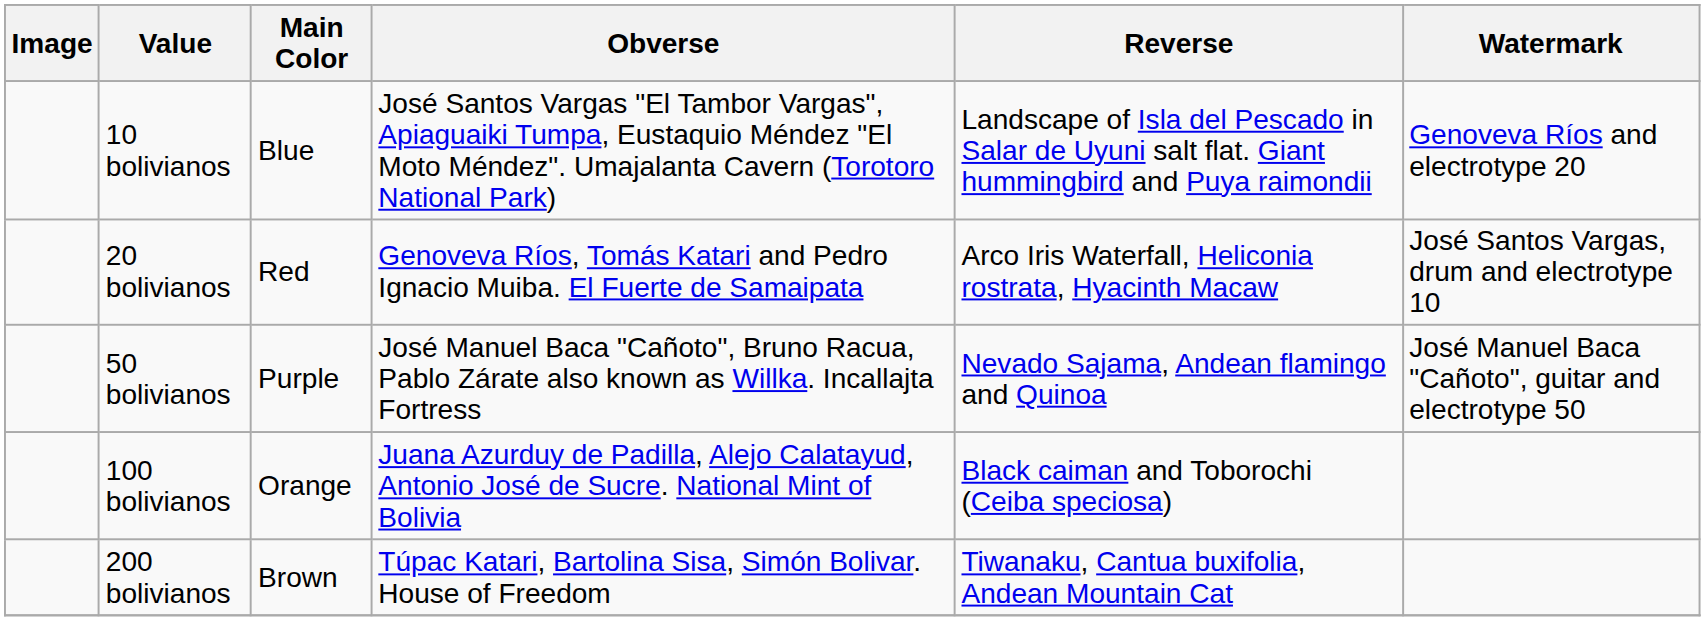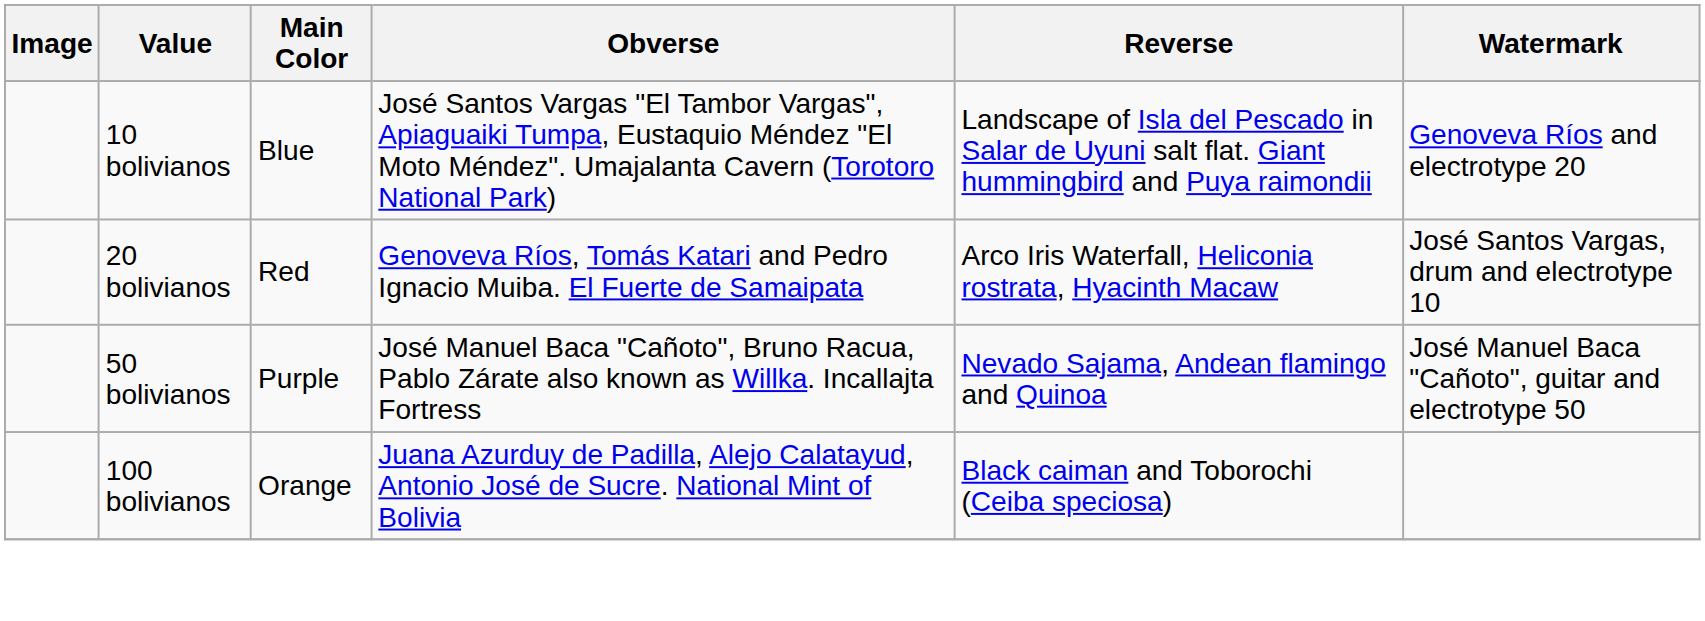 <table class="wikitable" style="font-size: 90%">
 <tr>
 <th>Image</th>
 <th>Value</th>
 <th>Main Color</th>
 <th>Obverse</th>
 <th>Reverse</th>
 <th>Watermark</th>
 </tr>
 <tr>
 <td></td>
 <td>10 bolivianos</td>
 <td>Blue</td>
 <td>José Santos Vargas "El Tambor Vargas", <a href='#'>Apiaguaiki Tumpa</a>, Eustaquio Méndez "El Moto Méndez".   Umajalanta Cavern (<a href='#'>Torotoro National Park</a>)</td>
 <td>Landscape of <a href='#'>Isla del Pescado</a> in <a href='#'>Salar de Uyuni</a> salt flat. <a href='#'>Giant hummingbird</a> and <a href='#'>Puya raimondii</a></td>
 <td><a href='#'>Genoveva Ríos</a> and electrotype 20</td>
 </tr>
 <tr>
 <td></td>
 <td>20 bolivianos</td>
 <td>Red</td>
 <td><a href='#'>Genoveva Ríos</a>, <a href='#'>Tomás Katari</a> and Pedro Ignacio Muiba. <a href='#'>El Fuerte de Samaipata</a></td>
 <td>Arco Iris Waterfall, <a href='#'>Heliconia rostrata</a>, <a href='#'>Hyacinth Macaw</a></td>
 <td>José Santos Vargas, drum and electrotype 10</td>
 </tr>
 <tr>
 <td></td>
 <td>50 bolivianos</td>
 <td>Purple</td>
 <td>José Manuel Baca "Cañoto", Bruno Racua, Pablo Zárate also known as <a href='#'>Willka</a>. Incallajta Fortress</td>
 <td><a href='#'>Nevado Sajama</a>, <a href='#'>Andean flamingo</a> and <a href='#'>Quinoa</a></td>
 <td>José Manuel Baca "Cañoto", guitar and electrotype 50</td>
 </tr>
 <tr>
 <td></td>
 <td>100 bolivianos</td>
 <td>Orange</td>
 <td><a href='#'>Juana Azurduy de Padilla</a>, <a href='#'>Alejo Calatayud</a>, <a href='#'>Antonio José de Sucre</a>. <a href='#'>National Mint of Bolivia</a></td>
 <td><a href='#'>Black caiman</a> and Toborochi (<a href='#'>Ceiba speciosa</a>)</td>
 <td></td>
 </tr>
 <tr>
-<td></td>
-<td>200 bolivianos</td>
-<td>Brown</td>
-<td><a href='#'>Túpac Katari</a>, <a href='#'>Bartolina Sisa</a>, <a href='#'>Simón Bolivar</a>. House of Freedom</td>
-<td><a href='#'>Tiwanaku</a>, <a href='#'>Cantua buxifolia</a>, <a href='#'>Andean Mountain Cat</a></td>
-<td></td>
-</tr>
-<tr>
 </tr>
 </table>
